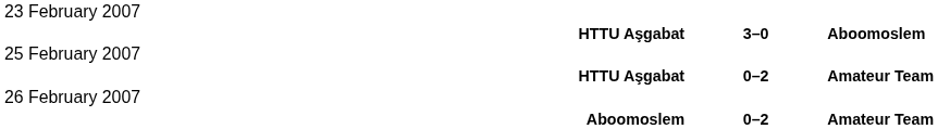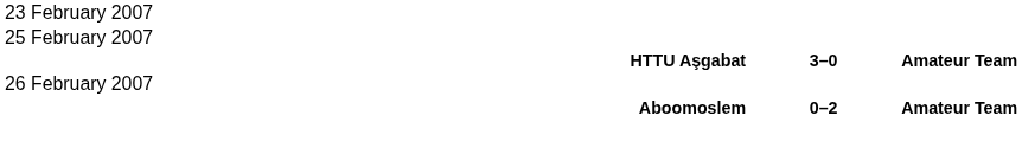 <table width=100% cellspacing=1>
 <tr>
 <th></th>
 <th></th>
 <th></th>
 </tr>
 <tr>
 <td>23 February 2007</td>
 </tr>
-<tr style=font-size:90%>
-<td align=right><strong>HTTU Aşgabat</strong></td>
-<td align=center><strong>3–0</strong></td>
-<td><strong>Aboomoslem</strong></td>
-</tr>
 <tr>
 <td>25 February 2007</td>
 </tr>
 <tr style=font-size:90%>
 <td align=right><strong>HTTU Aşgabat</strong></td>
-<td align=center><strong>0–2</strong></td>
+<td align=center><strong>3–0</strong></td>
 <td><strong>Amateur Team</strong></td>
 </tr>
 <tr>
 <td>26 February 2007</td>
 </tr>
 <tr style=font-size:90%>
 <td align=right><strong>Aboomoslem</strong></td>
 <td align=center><strong>0–2</strong></td>
 <td><strong>Amateur Team</strong></td>
 </tr>
 </table>
